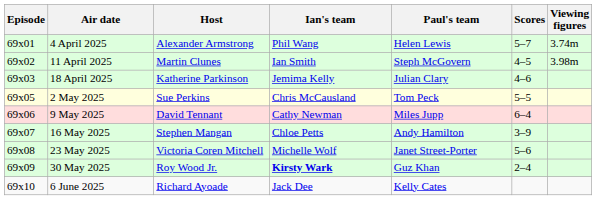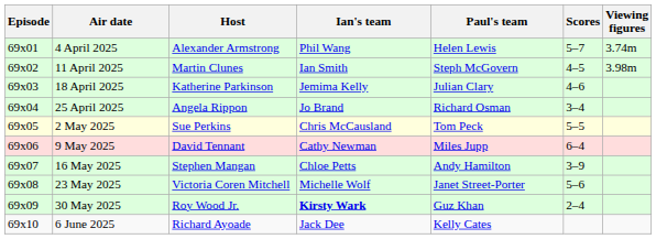 <table class="wikitable"  style="width:840px; background:;">
 <tr>
 <th style="width:5%;">Episode</th>
 <th style="width:21%;">Air date</th>
 <th style="width:22%;">Host</th>
 <th style="width:23%;">Ian's team</th>
 <th style="width:23%;">Paul's team</th>
 <th style="width:5%;">Scores</th>
 <th style="width:120%;">Viewing figures</th>
 </tr>
 <tr style="background:#dfd;">
 <td>69x01</td>
 <td>4 April 2025</td>
 <td><a href='#'>Alexander Armstrong</a></td>
 <td><a href='#'>Phil Wang</a></td>
 <td><a href='#'>Helen Lewis</a></td>
 <td>5–7</td>
 <td>3.74m</td>
 </tr>
 <tr style="background:#dfd;">
 <td>69x02</td>
 <td>11 April 2025</td>
 <td><a href='#'>Martin Clunes</a></td>
 <td><a href='#'>Ian Smith</a></td>
 <td><a href='#'>Steph McGovern</a></td>
 <td>4–5</td>
 <td>3.98m</td>
 </tr>
 <tr style="background:#dfd;">
 <td>69x03</td>
 <td>18 April 2025</td>
 <td><a href='#'>Katherine Parkinson</a></td>
 <td><a href='#'>Jemima Kelly</a></td>
 <td><a href='#'>Julian Clary</a></td>
 <td>4–6</td>
+<td></td>
+</tr>
+<tr style="background:#dfd;">
+<td>69x04</td>
+<td>25 April 2025</td>
+<td><a href='#'>Angela Rippon</a></td>
+<td><a href='#'>Jo Brand</a></td>
+<td><a href='#'>Richard Osman</a></td>
+<td>3–4</td>
 <td></td>
 </tr>
 <tr style="background:#ffd;">
 <td>69x05</td>
 <td>2 May 2025</td>
 <td><a href='#'>Sue Perkins</a></td>
 <td><a href='#'>Chris McCausland</a></td>
 <td><a href='#'>Tom Peck</a></td>
 <td>5–5</td>
 <td></td>
 </tr>
 <tr style="background:#fdd;">
 <td>69x06</td>
 <td>9 May 2025</td>
 <td><a href='#'>David Tennant</a></td>
 <td><a href='#'>Cathy Newman</a></td>
 <td><a href='#'>Miles Jupp</a></td>
 <td>6–4</td>
 <td></td>
 </tr>
 <tr style="background:#dfd;">
 <td>69x07</td>
 <td>16 May 2025</td>
 <td><a href='#'>Stephen Mangan</a></td>
 <td><a href='#'>Chloe Petts</a></td>
 <td><a href='#'>Andy Hamilton</a></td>
 <td>3–9</td>
 <td></td>
 </tr>
 <tr style="background:#dfd;">
 <td>69x08</td>
 <td>23 May 2025</td>
 <td><a href='#'>Victoria Coren Mitchell</a></td>
 <td><a href='#'>Michelle Wolf</a></td>
 <td><a href='#'>Janet Street-Porter</a></td>
 <td>5–6</td>
 <td></td>
 </tr>
 <tr style="background:#dfd;">
 <td>69x09</td>
 <td>30 May 2025</td>
 <td><a href='#'>Roy Wood Jr.</a></td>
 <td><strong><a href='#'>Kirsty Wark</a></strong></td>
 <td><a href='#'>Guz Khan</a></td>
 <td>2–4</td>
 <td></td>
 </tr>
 <tr>
 <td>69x10</td>
 <td>6 June 2025</td>
 <td><a href='#'>Richard Ayoade</a></td>
 <td><a href='#'>Jack Dee</a></td>
 <td><a href='#'>Kelly Cates</a></td>
 <td></td>
 <td></td>
 </tr>
 </table>
